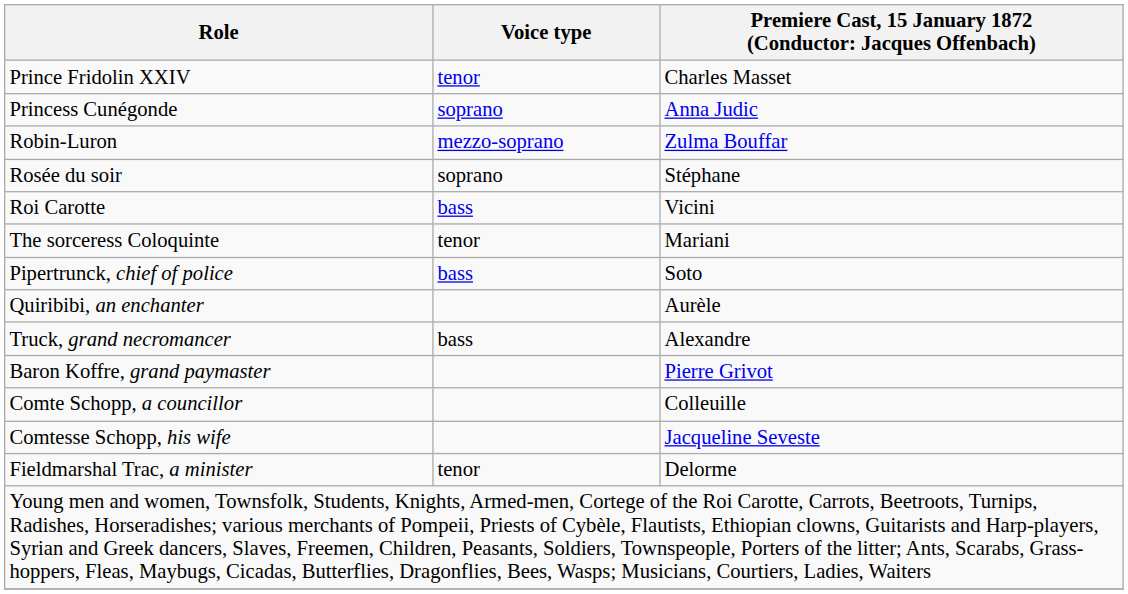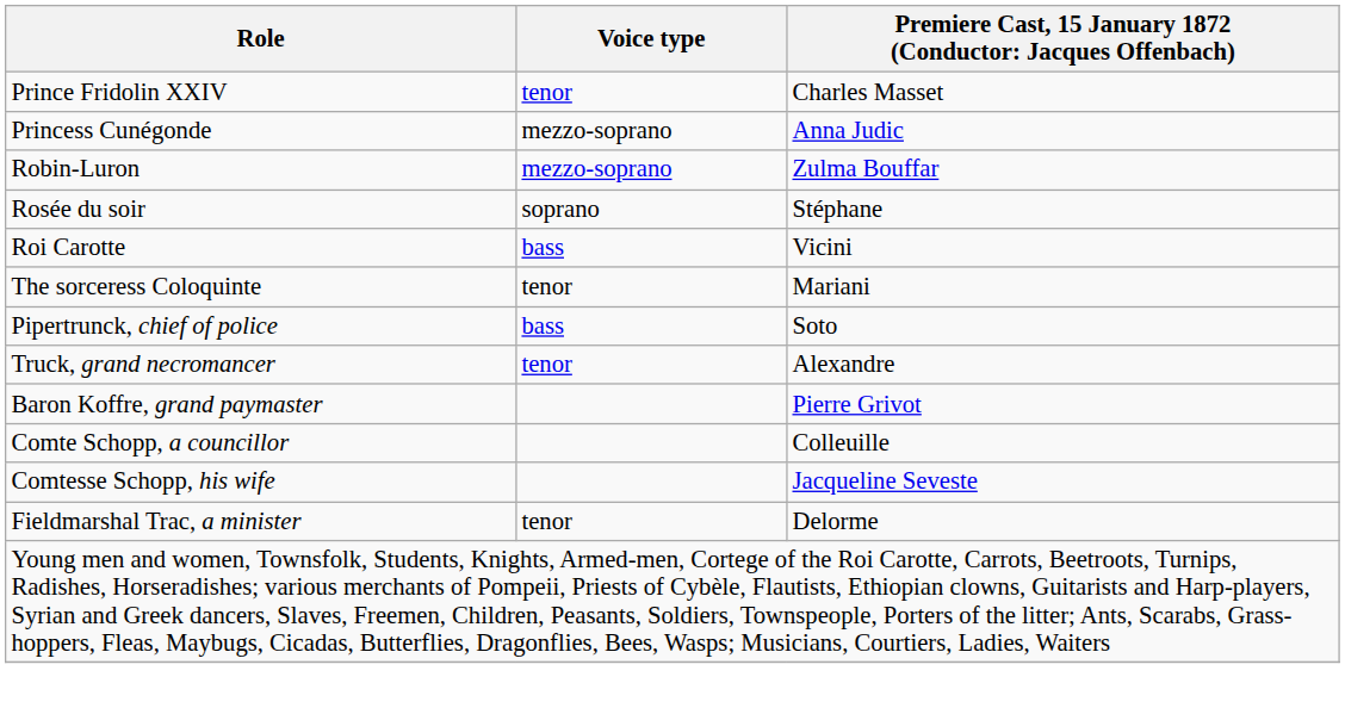 <table class="wikitable">
 <tr>
 <th>Role</th>
 <th>Voice type</th>
 <th>Premiere Cast, 15 January 1872 <br>(Conductor: Jacques Offenbach)</th>
 </tr>
 <tr>
 <td>Prince Fridolin XXIV</td>
 <td><a href='#'>tenor</a></td>
 <td>Charles Masset</td>
 </tr>
 <tr>
 <td>Princess Cunégonde</td>
-<td><a href='#'>soprano</a></td>
+<td>mezzo-soprano</td>
 <td><a href='#'>Anna Judic</a></td>
 </tr>
 <tr>
 <td>Robin-Luron</td>
 <td><a href='#'>mezzo-soprano</a></td>
 <td><a href='#'>Zulma Bouffar</a></td>
 </tr>
 <tr>
 <td>Rosée du soir</td>
 <td>soprano</td>
 <td>Stéphane</td>
 </tr>
 <tr>
 <td>Roi Carotte</td>
 <td><a href='#'>bass</a></td>
 <td>Vicini</td>
 </tr>
 <tr>
 <td>The sorceress Coloquinte</td>
 <td>tenor</td>
 <td>Mariani</td>
 </tr>
 <tr>
 <td>Pipertrunck, <em>chief of police</em></td>
 <td><a href='#'>bass</a></td>
 <td>Soto</td>
 </tr>
 <tr>
-<td>Quiribibi, <em>an enchanter</em></td>
-<td></td>
-<td>Aurèle</td>
-</tr>
-<tr>
 <td>Truck, <em>grand necromancer</em></td>
-<td>bass</td>
+<td><a href='#'>tenor</a></td>
 <td>Alexandre</td>
 </tr>
 <tr>
 <td>Baron Koffre, <em>grand paymaster</em></td>
 <td></td>
 <td><a href='#'>Pierre Grivot</a></td>
 </tr>
 <tr>
 <td>Comte Schopp, <em>a councillor</em></td>
 <td></td>
 <td>Colleuille</td>
 </tr>
 <tr>
 <td>Comtesse Schopp, <em>his wife</em></td>
 <td></td>
 <td><a href='#'>Jacqueline Seveste</a></td>
 </tr>
 <tr>
 <td>Fieldmarshal Trac, <em>a minister</em></td>
 <td>tenor</td>
 <td>Delorme</td>
 </tr>
 <tr>
 <td colspan="3">Young men and women, Townsfolk, Students, Knights, Armed-men, Cortege of the Roi Carotte, Carrots, Beetroots, Turnips, Radishes, Horseradishes; various merchants of Pompeii, Priests of Cybèle, Flautists, Ethiopian clowns, Guitarists and Harp-players, Syrian and Greek dancers, Slaves, Freemen, Children, Peasants, Soldiers, Townspeople, Porters of the litter; Ants, Scarabs, Grass-hoppers, Fleas, Maybugs, Cicadas, Butterflies, Dragonflies, Bees, Wasps; Musicians, Courtiers, Ladies, Waiters</td>
 </tr>
 <tr>
 </tr>
 </table>
